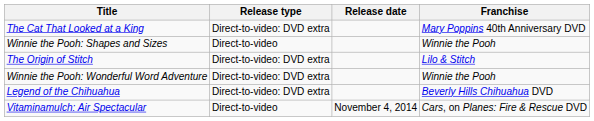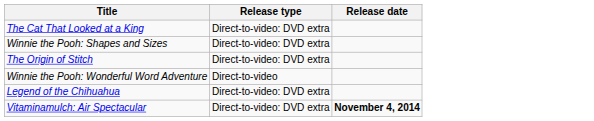 <table class="wikitable sortable">
 <tr>
 <th>Title</th>
 <th>Release type</th>
 <th>Release date</th>
-<th>Franchise</th>
 </tr>
 <tr>
 <td><em><a href='#'>The Cat That Looked at a King</a></em></td>
 <td>Direct-to-video: DVD extra</td>
 <td></td>
-<td><em><a href='#'>Mary Poppins</a></em> 40th Anniversary DVD</td>
 </tr>
 <tr>
 <td><em>Winnie the Pooh: Shapes and Sizes</em></td>
-<td>Direct-to-video</td>
+<td>Direct-to-video: DVD extra</td>
 <td></td>
-<td><em>Winnie the Pooh</em></td>
 </tr>
 <tr>
 <td><em><a href='#'>The Origin of Stitch</a></em></td>
 <td>Direct-to-video: DVD extra</td>
 <td></td>
-<td><em><a href='#'>Lilo & Stitch</a></em></td>
 </tr>
 <tr>
 <td><em>Winnie the Pooh: Wonderful Word Adventure</em></td>
-<td>Direct-to-video: DVD extra</td>
+<td>Direct-to-video</td>
 <td></td>
-<td><em>Winnie the Pooh</em></td>
 </tr>
 <tr>
 <td><em><a href='#'>Legend of the Chihuahua</a></em></td>
 <td>Direct-to-video: DVD extra</td>
 <td></td>
-<td><em><a href='#'>Beverly Hills Chihuahua</a></em> DVD</td>
 </tr>
 <tr>
 <td><em><a href='#'>Vitaminamulch: Air Spectacular</a></em></td>
-<td>Direct-to-video</td>
-<td>November 4, 2014</td>
-<td><em>Cars</em>, on <em>Planes: Fire & Rescue</em> DVD</td>
+<td>Direct-to-video: DVD extra</td>
+<td><strong>November 4, 2014</strong></td>
 </tr>
 </table>
